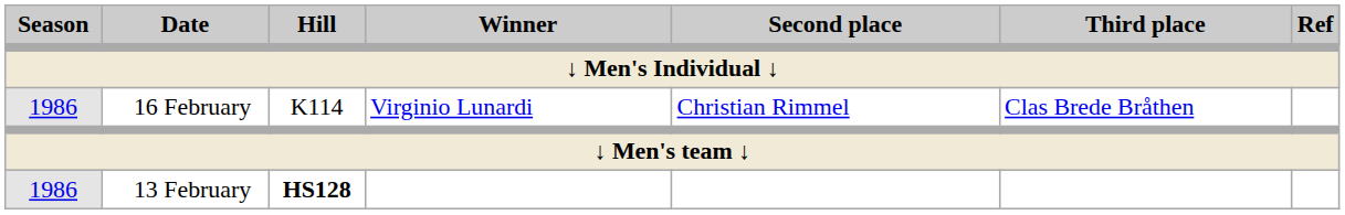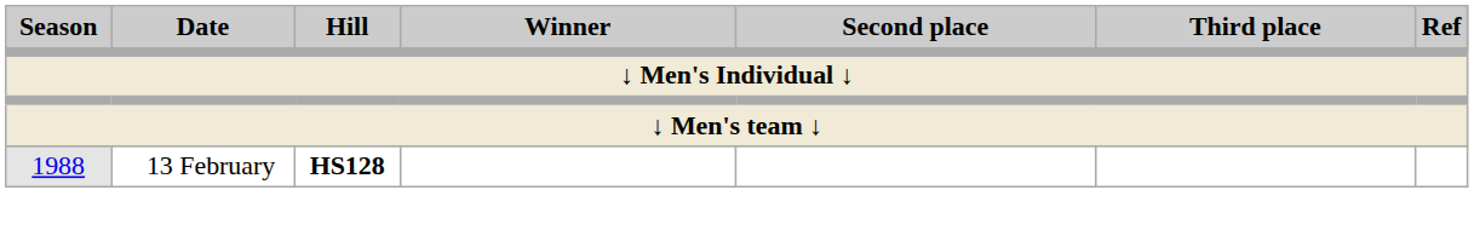 <table class="wikitable plainrowheaders" style="background:#fff; font-size:86%; line-height:15px; border:grey solid 1px; border-collapse:collapse;">
 <tr style="background:#ccc; text-align:center;">
 <th style="background:#ccc;" width="48">Season</th>
 <th style="background:#ccc;" width="89">Date</th>
 <th style="background:#ccc;" width="48">Hill</th>
 <th style="background:#ccc;" width="168">Winner</th>
 <th style="background:#ccc;" width="180">Second place</th>
 <th style="background:#ccc;" width="160">Third place</th>
 <th style="background:#ccc;">Ref</th>
 </tr>
 <tr>
 <td align=center colspan=7 bgcolor=#F0EAD6 style="border-top-width:5px"><strong>↓ Men's Individual ↓</strong></td>
 </tr>
 <tr>
-<td align=center bgcolor=#E5E5E5><a href='#'>1986</a></td>
-<td align=right>16 February  </td>
-<td align=center>K114</td>
-<td> <a href='#'>Virginio Lunardi</a></td>
-<td> <a href='#'>Christian Rimmel</a></td>
-<td> <a href='#'>Clas Brede Bråthen</a></td>
-<td></td>
-</tr>
-<tr>
 <td align=center colspan=7 bgcolor=#F0EAD6 style="border-top-width:5px"><strong>↓ Men's team ↓</strong></td>
 </tr>
 <tr>
-<td align=center bgcolor=#E5E5E5><a href='#'>1986</a></td>
+<td align=center bgcolor=#E5E5E5><a href='#'>1988</a></td>
 <td align=right>13 February  </td>
 <td align=center><strong>HS128</strong></td>
 <td></td>
 <td></td>
 <td></td>
 <td></td>
 </tr>
 </table>
